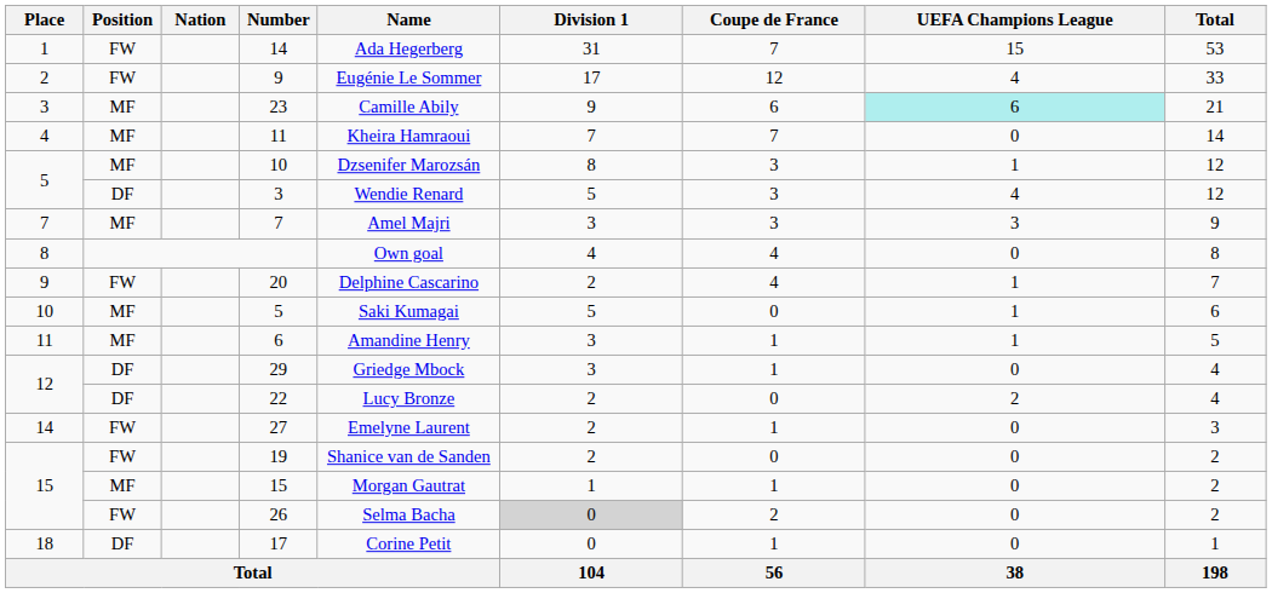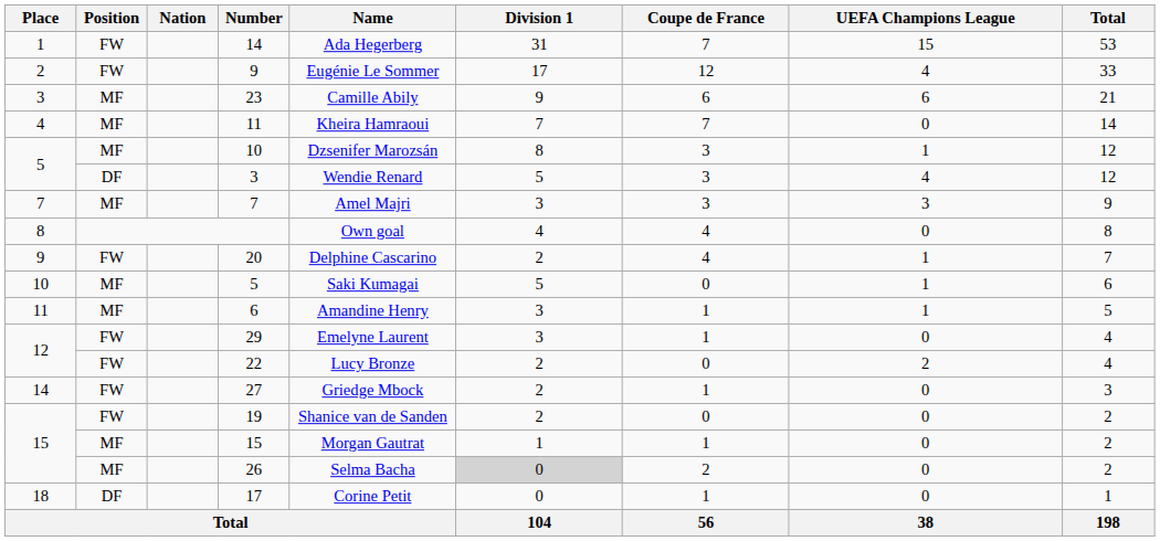 <table class="wikitable" style="font-size: 95%; text-align: center;">
 <tr>
 <th width=60>Place</th>
 <th width=60>Position</th>
 <th width=60>Nation</th>
 <th width=60>Number</th>
 <th width=150>Name</th>
 <th width=150>Division 1</th>
 <th width=150>Coupe de France</th>
 <th width=250>UEFA Champions League</th>
 <th width=80>Total</th>
 </tr>
 <tr>
 <td>1</td>
 <td>FW</td>
 <td></td>
 <td>14</td>
 <td><a href='#'>Ada Hegerberg</a></td>
 <td>31</td>
 <td>7</td>
 <td>15</td>
 <td>53</td>
 </tr>
 <tr>
 <td>2</td>
 <td>FW</td>
 <td></td>
 <td>9</td>
 <td><a href='#'>Eugénie Le Sommer</a></td>
 <td>17</td>
 <td>12</td>
 <td>4</td>
 <td>33</td>
 </tr>
 <tr>
 <td>3</td>
 <td>MF</td>
 <td></td>
 <td>23</td>
 <td><a href='#'>Camille Abily</a></td>
 <td>9</td>
 <td>6</td>
-<td style="background: paleturquoise;">6</td>
+<td>6</td>
 <td>21</td>
 </tr>
 <tr>
 <td>4</td>
 <td>MF</td>
 <td></td>
 <td>11</td>
 <td><a href='#'>Kheira Hamraoui</a></td>
 <td>7</td>
 <td>7</td>
 <td>0</td>
 <td>14</td>
 </tr>
 <tr>
 <td rowspan="2">5</td>
 <td>MF</td>
 <td></td>
 <td>10</td>
 <td><a href='#'>Dzsenifer Marozsán</a></td>
 <td>8</td>
 <td>3</td>
 <td>1</td>
 <td>12</td>
 </tr>
 <tr>
 <td>DF</td>
 <td></td>
 <td>3</td>
 <td><a href='#'>Wendie Renard</a></td>
 <td>5</td>
 <td>3</td>
 <td>4</td>
 <td>12</td>
 </tr>
 <tr>
 <td>7</td>
 <td>MF</td>
 <td></td>
 <td>7</td>
 <td><a href='#'>Amel Majri</a></td>
 <td>3</td>
 <td>3</td>
 <td>3</td>
 <td>9</td>
 </tr>
 <tr>
 <td>8</td>
 <td colspan="3"></td>
 <td><a href='#'>Own goal</a></td>
 <td>4</td>
 <td>4</td>
 <td>0</td>
 <td>8</td>
 </tr>
 <tr>
 <td>9</td>
 <td>FW</td>
 <td></td>
 <td>20</td>
 <td><a href='#'>Delphine Cascarino</a></td>
 <td>2</td>
 <td>4</td>
 <td>1</td>
 <td>7</td>
 </tr>
 <tr>
 <td>10</td>
 <td>MF</td>
 <td></td>
 <td>5</td>
 <td><a href='#'>Saki Kumagai</a></td>
 <td>5</td>
 <td>0</td>
 <td>1</td>
 <td>6</td>
 </tr>
 <tr>
 <td>11</td>
 <td>MF</td>
 <td></td>
 <td>6</td>
 <td><a href='#'>Amandine Henry</a></td>
 <td>3</td>
 <td>1</td>
 <td>1</td>
 <td>5</td>
 </tr>
 <tr>
 <td rowspan="2">12</td>
-<td>DF</td>
+<td>FW</td>
 <td></td>
 <td>29</td>
-<td><a href='#'>Griedge Mbock</a></td>
+<td><a href='#'>Emelyne Laurent</a></td>
 <td>3</td>
 <td>1</td>
 <td>0</td>
 <td>4</td>
 </tr>
 <tr>
-<td>DF</td>
+<td>FW</td>
 <td></td>
 <td>22</td>
 <td><a href='#'>Lucy Bronze</a></td>
 <td>2</td>
 <td>0</td>
 <td>2</td>
 <td>4</td>
 </tr>
 <tr>
 <td>14</td>
 <td>FW</td>
 <td></td>
 <td>27</td>
-<td><a href='#'>Emelyne Laurent</a></td>
+<td><a href='#'>Griedge Mbock</a></td>
 <td>2</td>
 <td>1</td>
 <td>0</td>
 <td>3</td>
 </tr>
 <tr>
 <td rowspan="3">15</td>
 <td>FW</td>
 <td></td>
 <td>19</td>
 <td><a href='#'>Shanice van de Sanden</a></td>
 <td>2</td>
 <td>0</td>
 <td>0</td>
 <td>2</td>
 </tr>
 <tr>
 <td>MF</td>
 <td></td>
 <td>15</td>
 <td><a href='#'>Morgan Gautrat</a></td>
 <td>1</td>
 <td>1</td>
 <td>0</td>
 <td>2</td>
 </tr>
 <tr>
-<td>FW</td>
+<td>MF</td>
 <td></td>
 <td>26</td>
 <td><a href='#'>Selma Bacha</a></td>
 <td style="background: lightgrey;">0</td>
 <td>2</td>
 <td>0</td>
 <td>2</td>
 </tr>
 <tr>
 <td>18</td>
 <td>DF</td>
 <td></td>
 <td>17</td>
 <td><a href='#'>Corine Petit</a></td>
 <td>0</td>
 <td>1</td>
 <td>0</td>
 <td>1</td>
 </tr>
 <tr>
 <th colspan=5>Total</th>
 <th>104</th>
 <th>56</th>
 <th>38</th>
 <th>198</th>
 </tr>
 </table>
